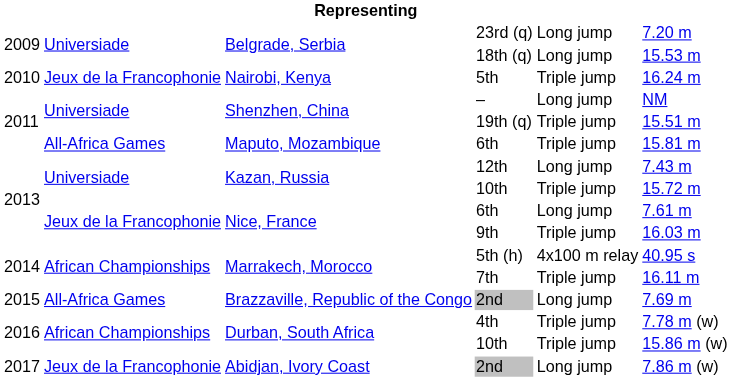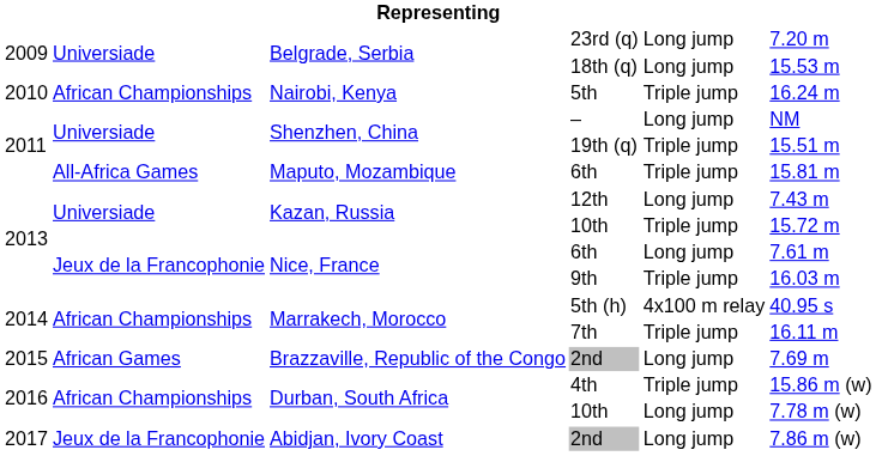 <table>
 <tr>
 <th colspan="6">Representing </th>
 </tr>
 <tr>
 <td rowspan=2>2009</td>
 <td rowspan=2><a href='#'>Universiade</a></td>
 <td rowspan=2><a href='#'>Belgrade, Serbia</a></td>
 <td>23rd (q)</td>
 <td>Long jump</td>
 <td><a href='#'>7.20 m</a></td>
 </tr>
 <tr>
 <td>18th (q)</td>
 <td>Long jump</td>
 <td><a href='#'>15.53 m</a></td>
 </tr>
 <tr>
 <td>2010</td>
-<td><a href='#'>Jeux de la Francophonie</a></td>
+<td><a href='#'>African Championships</a></td>
 <td><a href='#'>Nairobi, Kenya</a></td>
 <td>5th</td>
 <td>Triple jump</td>
 <td><a href='#'>16.24 m</a></td>
 </tr>
 <tr>
 <td rowspan=3>2011</td>
 <td rowspan=2><a href='#'>Universiade</a></td>
 <td rowspan=2><a href='#'>Shenzhen, China</a></td>
 <td>–</td>
 <td>Long jump</td>
 <td><a href='#'>NM</a></td>
 </tr>
 <tr>
 <td>19th (q)</td>
 <td>Triple jump</td>
 <td><a href='#'>15.51 m</a></td>
 </tr>
 <tr>
 <td><a href='#'>All-Africa Games</a></td>
 <td><a href='#'>Maputo, Mozambique</a></td>
 <td>6th</td>
 <td>Triple jump</td>
 <td><a href='#'>15.81 m</a></td>
 </tr>
 <tr>
 <td rowspan=4>2013</td>
 <td rowspan=2><a href='#'>Universiade</a></td>
 <td rowspan=2><a href='#'>Kazan, Russia</a></td>
 <td>12th</td>
 <td>Long jump</td>
 <td><a href='#'>7.43 m</a></td>
 </tr>
 <tr>
 <td>10th</td>
 <td>Triple jump</td>
 <td><a href='#'>15.72 m</a></td>
 </tr>
 <tr>
 <td rowspan=2><a href='#'>Jeux de la Francophonie</a></td>
 <td rowspan=2><a href='#'>Nice, France</a></td>
 <td>6th</td>
 <td>Long jump</td>
 <td><a href='#'>7.61 m</a></td>
 </tr>
 <tr>
 <td>9th</td>
 <td>Triple jump</td>
 <td><a href='#'>16.03 m</a></td>
 </tr>
 <tr>
 <td rowspan=2>2014</td>
 <td rowspan=2><a href='#'>African Championships</a></td>
 <td rowspan=2><a href='#'>Marrakech, Morocco</a></td>
 <td>5th (h)</td>
 <td>4x100 m relay</td>
 <td><a href='#'>40.95 s</a></td>
 </tr>
 <tr>
 <td>7th</td>
 <td>Triple jump</td>
 <td><a href='#'>16.11 m</a></td>
 </tr>
 <tr>
 <td>2015</td>
-<td><a href='#'>All-Africa Games</a></td>
+<td><a href='#'>African Games</a></td>
 <td><a href='#'>Brazzaville, Republic of the Congo</a></td>
 <td bgcolor=silver>2nd</td>
 <td>Long jump</td>
 <td><a href='#'>7.69 m</a></td>
 </tr>
 <tr>
 <td rowspan=2>2016</td>
 <td rowspan=2><a href='#'>African Championships</a></td>
 <td rowspan=2><a href='#'>Durban, South Africa</a></td>
 <td>4th</td>
 <td>Triple jump</td>
-<td><a href='#'>7.78 m</a> (w)</td>
+<td><a href='#'>15.86 m</a> (w)</td>
 </tr>
 <tr>
 <td>10th</td>
-<td>Triple jump</td>
-<td><a href='#'>15.86 m</a> (w)</td>
+<td>Long jump</td>
+<td><a href='#'>7.78 m</a> (w)</td>
 </tr>
 <tr>
 <td>2017</td>
 <td><a href='#'>Jeux de la Francophonie</a></td>
 <td><a href='#'>Abidjan, Ivory Coast</a></td>
 <td bgcolor=silver>2nd</td>
 <td>Long jump</td>
 <td><a href='#'>7.86 m</a> (w)</td>
 </tr>
 </table>
